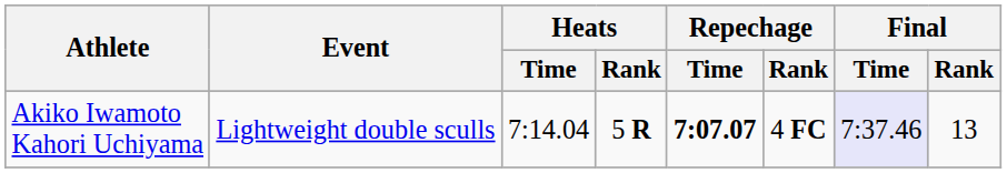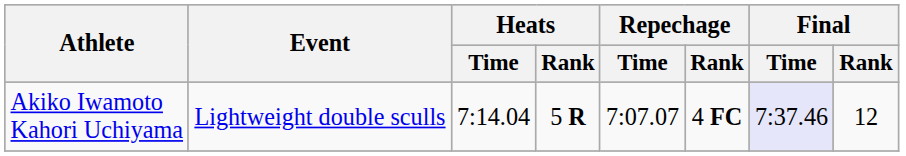 <table class="wikitable" style="font-size:90%;">
 <tr>
 <th rowspan="2">Athlete</th>
 <th rowspan="2">Event</th>
 <th colspan="2">Heats</th>
 <th colspan="2">Repechage</th>
 <th colspan="2">Final</th>
 </tr>
 <tr style="font-size:95%">
 <th>Time</th>
 <th>Rank</th>
 <th>Time</th>
 <th>Rank</th>
 <th>Time</th>
 <th>Rank</th>
 </tr>
 <tr align=center>
 <td align=left><a href='#'>Akiko Iwamoto</a><br><a href='#'>Kahori Uchiyama</a></td>
 <td align=left><a href='#'>Lightweight double sculls</a></td>
 <td>7:14.04</td>
 <td>5 <strong>R</strong></td>
-<td><strong>7:07.07</strong></td>
+<td>7:07.07</td>
 <td>4 <strong>FC</strong></td>
 <td style="background: lavender;">7:37.46</td>
-<td>13</td>
+<td>12</td>
 </tr>
 </table>
